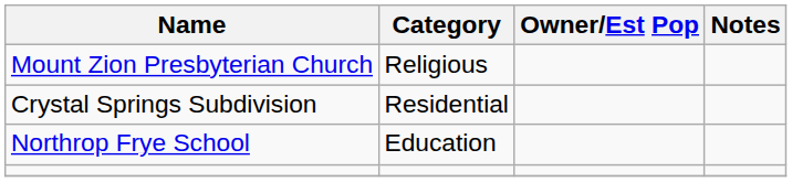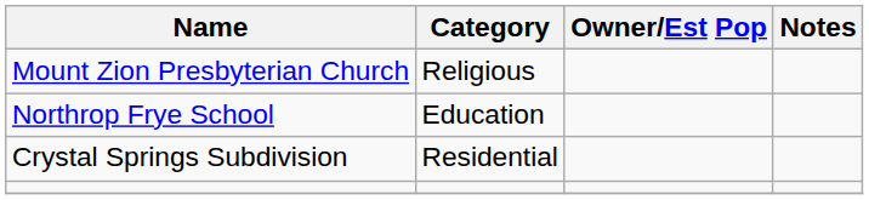 <table class="wikitable sortable">
 <tr>
 <th>Name</th>
 <th>Category</th>
 <th>Owner/<a href='#'>Est</a> <a href='#'>Pop</a></th>
 <th>Notes</th>
 </tr>
 <tr>
 <td><a href='#'>Mount Zion Presbyterian Church</a></td>
 <td>Religious</td>
 <td></td>
 <td></td>
 </tr>
 <tr>
-<td>Crystal Springs Subdivision</td>
-<td>Residential</td>
+<td><a href='#'>Northrop Frye School</a></td>
+<td>Education</td>
 <td></td>
 <td></td>
 </tr>
 <tr>
-<td><a href='#'>Northrop Frye School</a></td>
-<td>Education</td>
+<td>Crystal Springs Subdivision</td>
+<td>Residential</td>
 <td></td>
 <td></td>
 </tr>
 <tr>
 <td></td>
 <td></td>
 <td></td>
 <td></td>
 </tr>
 <tr>
 </tr>
 </table>
